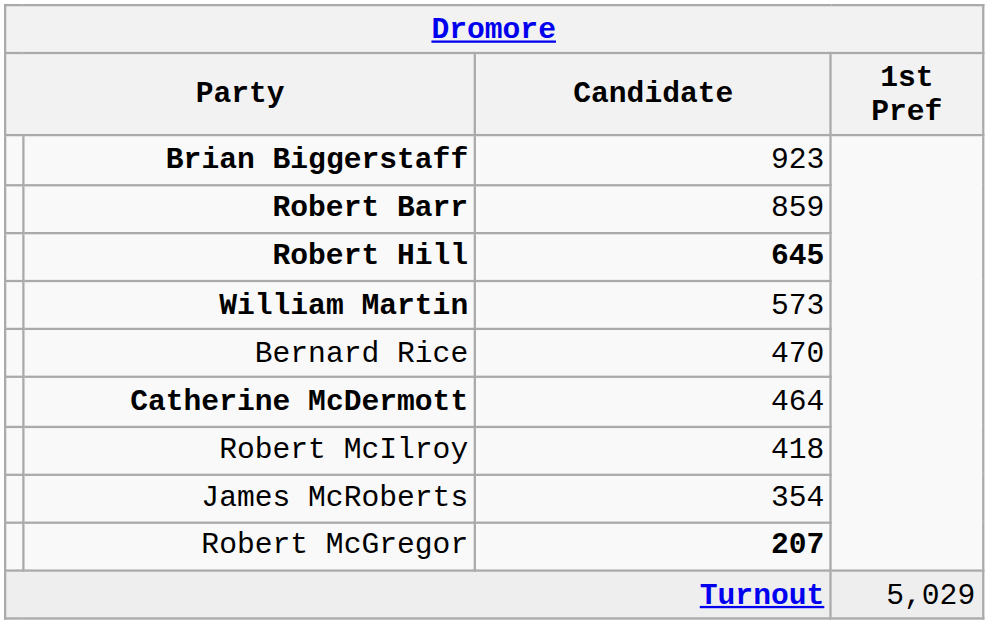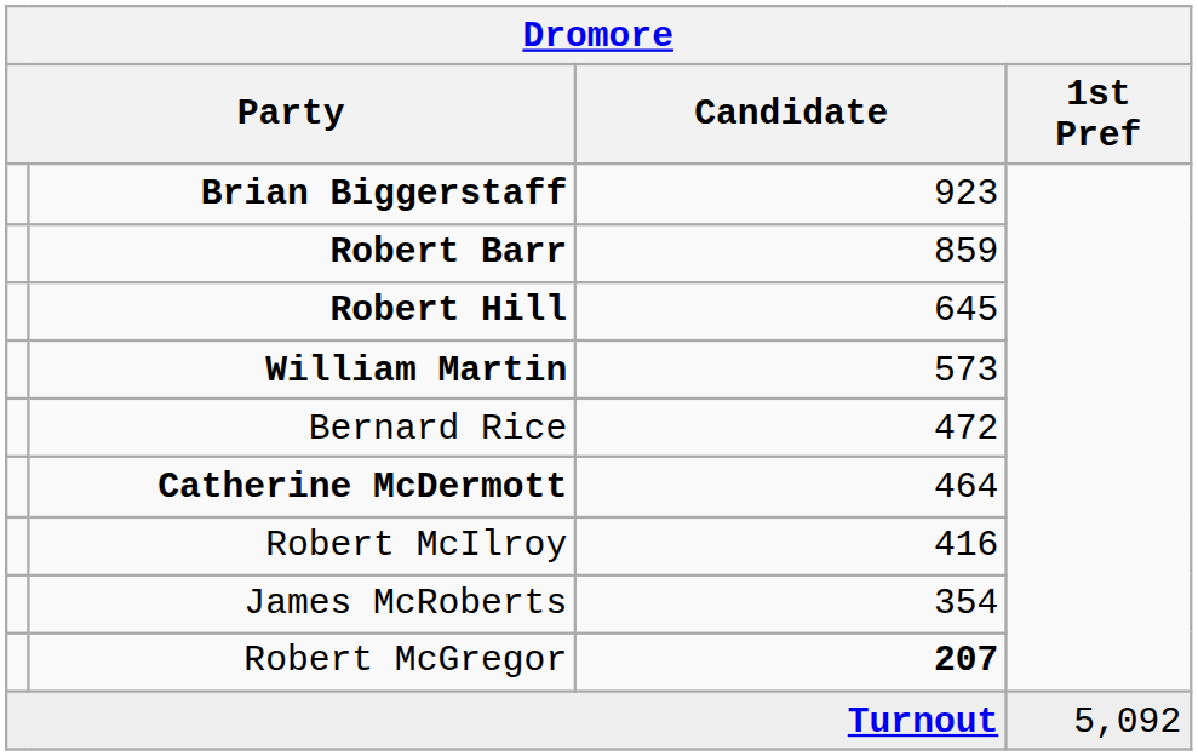 <table class="wikitable">
 <tr>
 <th colspan="4" align="center"><a href='#'>Dromore</a></th>
 </tr>
 <tr>
 <th colspan="2" align="center" width=200>Party</th>
 <th width=150>Candidate</th>
 <th width=60>1st Pref</th>
 </tr>
 <tr>
 <td></td>
 <td align="right"><strong>Brian Biggerstaff</strong></td>
 <td align="right">923</td>
 </tr>
 <tr>
 <td></td>
 <td align="right"><strong>Robert Barr</strong></td>
 <td align="right">859</td>
 </tr>
 <tr>
 <td></td>
 <td align="right"><strong>Robert Hill</strong></td>
-<td align="right"><strong>645</strong></td>
+<td align="right">645</td>
 </tr>
 <tr>
 <td></td>
 <td align="right"><strong>William Martin</strong></td>
 <td align="right">573</td>
 </tr>
 <tr>
 <td></td>
 <td align="right">Bernard Rice</td>
-<td align="right">470</td>
+<td align="right">472</td>
 </tr>
 <tr>
 <td></td>
 <td align="right"><strong>Catherine McDermott</strong></td>
 <td align="right">464</td>
 </tr>
 <tr>
 <td></td>
 <td align="right">Robert McIlroy</td>
-<td align="right">418</td>
+<td align="right">416</td>
 </tr>
 <tr>
 <td></td>
 <td align="right">James McRoberts</td>
 <td align="right">354</td>
 </tr>
 <tr>
 <td></td>
 <td align="right">Robert McGregor</td>
 <td align="right"><strong>207</strong></td>
 </tr>
 <tr bgcolor="EEEEEE">
 <td colspan=3 align="right"><strong><a href='#'>Turnout</a></strong></td>
-<td align="right">5,029</td>
+<td align="right">5,092</td>
 </tr>
 </table>
